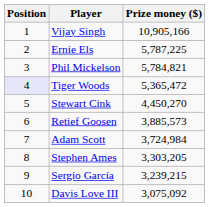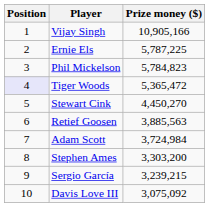 <table class="wikitable">
 <tr>
 <th>Position</th>
 <th>Player</th>
 <th>Prize money ($)</th>
 </tr>
 <tr>
 <td align=center>1</td>
 <td> <a href='#'>Vijay Singh</a></td>
 <td align=center>10,905,166</td>
 </tr>
 <tr>
 <td align=center>2</td>
 <td> <a href='#'>Ernie Els</a></td>
 <td align=center>5,787,225</td>
 </tr>
 <tr>
 <td align=center>3</td>
 <td> <a href='#'>Phil Mickelson</a></td>
-<td align=center>5,784,821</td>
+<td align=center>5,784,823</td>
 </tr>
 <tr>
 <td align=center style="background: lavender;">4</td>
 <td> <a href='#'>Tiger Woods</a></td>
 <td align=center>5,365,472</td>
 </tr>
 <tr>
 <td align=center>5</td>
 <td> <a href='#'>Stewart Cink</a></td>
 <td align=center>4,450,270</td>
 </tr>
 <tr>
 <td align=center>6</td>
 <td> <a href='#'>Retief Goosen</a></td>
-<td align=center>3,885,573</td>
+<td align=center>3,885,563</td>
 </tr>
 <tr>
 <td align=center>7</td>
 <td> <a href='#'>Adam Scott</a></td>
 <td align=center>3,724,984</td>
 </tr>
 <tr>
 <td align=center>8</td>
 <td> <a href='#'>Stephen Ames</a></td>
-<td align=center>3,303,205</td>
+<td align=center>3,303,200</td>
 </tr>
 <tr>
 <td align=center>9</td>
 <td> <a href='#'>Sergio García</a></td>
 <td align=center>3,239,215</td>
 </tr>
 <tr>
 <td align=center>10</td>
 <td> <a href='#'>Davis Love III</a></td>
 <td align=center>3,075,092</td>
 </tr>
 </table>
